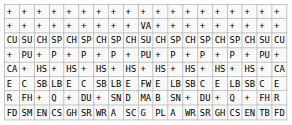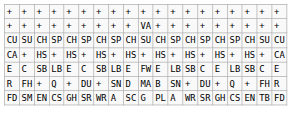 <table class=wikitable style="margin: 1em auto;">
 <tr>
 <td>+</td>
 <td>+</td>
 <td>+</td>
 <td>+</td>
 <td>+</td>
 <td>+</td>
 <td>+</td>
 <td>+</td>
 <td>+</td>
 <td>+</td>
 <td>+</td>
 <td>+</td>
 <td>+</td>
 <td>+</td>
 <td>+</td>
 <td>+</td>
 <td>+</td>
 <td>+</td>
 <td>+</td>
 </tr>
 <tr>
 <td>+</td>
 <td>+</td>
 <td>+</td>
 <td>+</td>
 <td>+</td>
 <td>+</td>
 <td>+</td>
 <td>+</td>
 <td>+</td>
 <td>VA</td>
 <td>+</td>
 <td>+</td>
 <td>+</td>
 <td>+</td>
 <td>+</td>
 <td>+</td>
 <td>+</td>
 <td>+</td>
 <td>+</td>
 </tr>
 <tr>
 <td>CU</td>
 <td>SU</td>
 <td>CH</td>
 <td>SP</td>
 <td>CH</td>
 <td>SP</td>
 <td>CH</td>
 <td>SP</td>
 <td>CH</td>
 <td>SU</td>
 <td>CH</td>
 <td>SP</td>
 <td>CH</td>
 <td>SP</td>
 <td>CH</td>
 <td>SP</td>
 <td>CH</td>
 <td>SU</td>
 <td>CU</td>
-</tr>
-<tr>
-<td>+</td>
-<td>PU</td>
-<td>+</td>
-<td>P</td>
-<td>+</td>
-<td>P</td>
-<td>+</td>
-<td>P</td>
-<td>+</td>
-<td>PU</td>
-<td>+</td>
-<td>P</td>
-<td>+</td>
-<td>P</td>
-<td>+</td>
-<td>P</td>
-<td>+</td>
-<td>PU</td>
-<td>+</td>
 </tr>
 <tr>
 <td>CA</td>
 <td>+</td>
 <td>HS</td>
 <td>+</td>
 <td>HS</td>
 <td>+</td>
 <td>HS</td>
 <td>+</td>
 <td>HS</td>
 <td>+</td>
 <td>HS</td>
 <td>+</td>
 <td>HS</td>
 <td>+</td>
 <td>HS</td>
 <td>+</td>
 <td>HS</td>
 <td>+</td>
 <td>CA</td>
 </tr>
 <tr>
 <td>E</td>
 <td>C</td>
 <td>SB</td>
 <td>LB</td>
 <td>E</td>
 <td>C</td>
 <td>SB</td>
 <td>LB</td>
 <td>E</td>
 <td>FW</td>
 <td>E</td>
 <td>LB</td>
 <td>SB</td>
 <td>C</td>
 <td>E</td>
 <td>LB</td>
 <td>SB</td>
 <td>C</td>
 <td>E</td>
 </tr>
 <tr>
 <td>R</td>
 <td>FH</td>
 <td>+</td>
 <td>Q</td>
 <td>+</td>
 <td>DU</td>
 <td>+</td>
 <td>SN</td>
 <td>D</td>
 <td>MA</td>
 <td>B</td>
 <td>SN</td>
 <td>+</td>
 <td>DU</td>
 <td>+</td>
 <td>Q</td>
 <td>+</td>
 <td>FH</td>
 <td>R</td>
 </tr>
 <tr>
 <td>FD</td>
 <td>SM</td>
 <td>EN</td>
 <td>CS</td>
 <td>GH</td>
 <td>SR</td>
 <td>WR</td>
 <td>A</td>
 <td>SC</td>
 <td>G</td>
 <td>PL</td>
 <td>A</td>
 <td>WR</td>
 <td>SR</td>
 <td>GH</td>
 <td>CS</td>
 <td>EN</td>
 <td>TB</td>
 <td>FD</td>
 </tr>
 </table>
